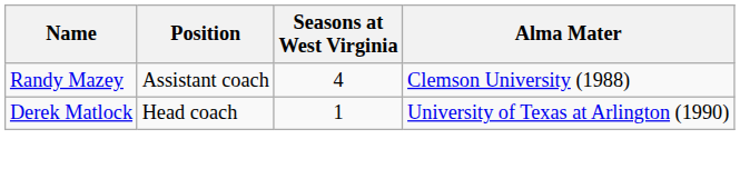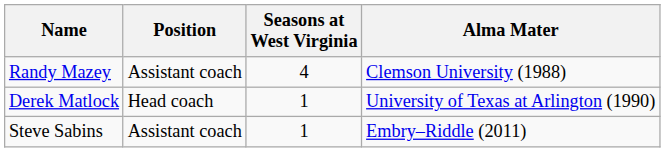 <table class="wikitable" border="1" style="font-size:90%;">
 <tr>
 <th>Name</th>
 <th>Position</th>
 <th>Seasons at<br>West Virginia</th>
 <th>Alma Mater</th>
 </tr>
 <tr>
 <td><a href='#'>Randy Mazey</a></td>
 <td>Assistant coach</td>
 <td align=center>4</td>
 <td><a href='#'>Clemson University</a> (1988)</td>
 </tr>
 <tr>
 <td><a href='#'>Derek Matlock</a></td>
 <td>Head coach</td>
 <td align=center>1</td>
 <td><a href='#'>University of Texas at Arlington</a> (1990)</td>
 </tr>
+<tr>
+<td>Steve Sabins</td>
+<td>Assistant coach</td>
+<td align=center>1</td>
+<td><a href='#'>Embry–Riddle</a> (2011)</td>
+</tr>
 </table>
